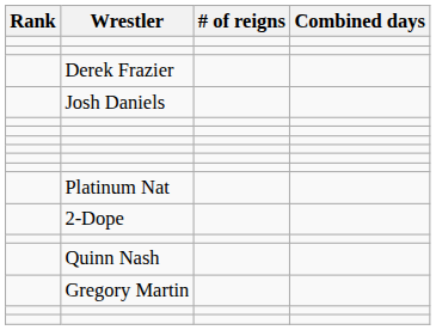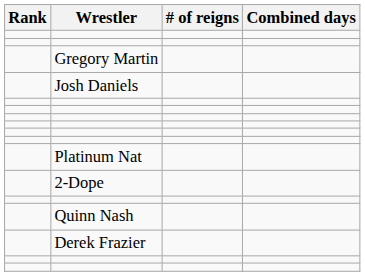 <table class="wikitable sortable">
 <tr>
 <th>Rank </th>
 <th>Wrestler</th>
 <th># of reigns</th>
 <th>Combined days</th>
 </tr>
 <tr>
 <td></td>
 <td></td>
 <td></td>
 <td></td>
 </tr>
 <tr>
 <td></td>
 <td></td>
 <td></td>
 <td></td>
 </tr>
 <tr>
 <td></td>
-<td>Derek Frazier</td>
+<td>Gregory Martin</td>
 <td></td>
 <td></td>
 </tr>
 <tr>
 <td></td>
 <td>Josh Daniels</td>
 <td></td>
 <td></td>
 </tr>
 <tr>
 <td></td>
 <td></td>
 <td></td>
 <td></td>
 </tr>
 <tr>
 <td></td>
 <td></td>
 <td></td>
 <td></td>
 </tr>
 <tr>
 <td></td>
 <td></td>
 <td></td>
 <td></td>
 </tr>
 <tr>
 <td></td>
 <td></td>
 <td></td>
 <td></td>
 </tr>
 <tr>
 <td></td>
 <td></td>
 <td></td>
 <td></td>
 </tr>
 <tr>
 <td></td>
 <td></td>
 <td></td>
 <td></td>
 </tr>
 <tr>
 <td></td>
 <td>Platinum Nat</td>
 <td></td>
 <td></td>
 </tr>
 <tr>
 <td></td>
 <td>2-Dope</td>
 <td></td>
 <td></td>
 </tr>
 <tr>
 <td></td>
 <td></td>
 <td></td>
 <td></td>
 </tr>
 <tr>
 <td></td>
 <td>Quinn Nash</td>
 <td></td>
 <td></td>
 </tr>
 <tr>
 <td></td>
-<td>Gregory Martin</td>
+<td>Derek Frazier</td>
 <td></td>
 <td></td>
 </tr>
 <tr>
 <td></td>
 <td></td>
 <td></td>
 <td></td>
 </tr>
 <tr>
 <td></td>
 <td></td>
 <td></td>
 <td></td>
 </tr>
 </table>
